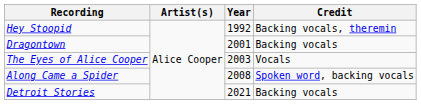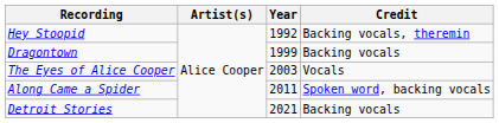 <table class="wikitable">
 <tr>
 <th>Recording</th>
 <th>Artist(s)</th>
 <th>Year</th>
 <th>Credit</th>
 </tr>
 <tr>
 <td><em><a href='#'>Hey Stoopid</a></em></td>
 <td rowspan="5">Alice Cooper</td>
 <td>1992</td>
 <td>Backing vocals, <a href='#'>theremin</a></td>
 </tr>
 <tr>
 <td><em><a href='#'>Dragontown</a></em></td>
-<td>2001</td>
+<td>1999</td>
 <td>Backing vocals</td>
 </tr>
 <tr>
 <td><em><a href='#'>The Eyes of Alice Cooper</a></em></td>
 <td>2003</td>
 <td>Vocals</td>
 </tr>
 <tr>
 <td><em><a href='#'>Along Came a Spider</a></em></td>
-<td>2008</td>
+<td>2011</td>
 <td><a href='#'>Spoken word</a>, backing vocals</td>
 </tr>
 <tr>
 <td><em><a href='#'>Detroit Stories</a></em></td>
 <td rowspan="2">2021</td>
 <td>Backing vocals</td>
 </tr>
 </table>
